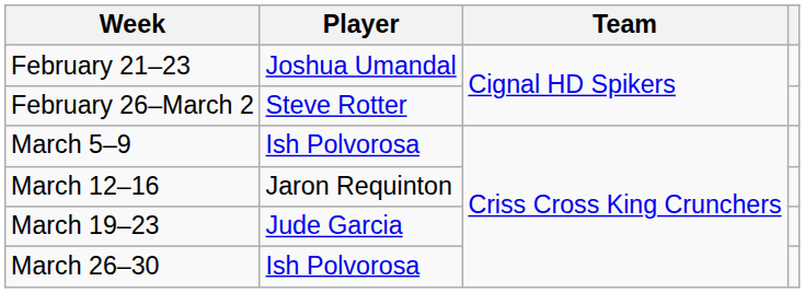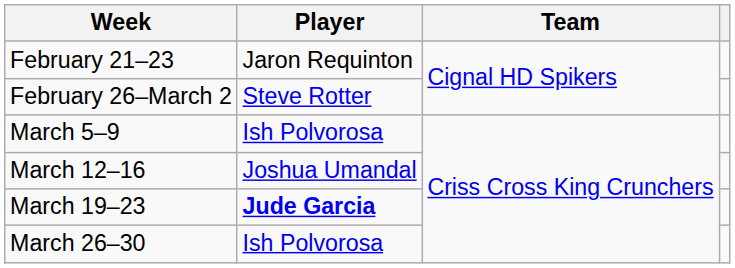 <table class="wikitable">
 <tr>
 <th>Week</th>
 <th>Player</th>
 <th>Team</th>
 <th></th>
 </tr>
 <tr>
 <td>February 21–23</td>
-<td><a href='#'>Joshua Umandal</a></td>
+<td>Jaron Requinton</td>
 <td rowspan="2"><a href='#'>Cignal HD Spikers</a></td>
 <td style="text-align:center"></td>
 </tr>
 <tr>
 <td>February 26–March 2</td>
 <td><a href='#'>Steve Rotter</a></td>
 <td style="text-align:center"></td>
 </tr>
 <tr>
 <td>March 5–9</td>
 <td><a href='#'>Ish Polvorosa</a></td>
 <td rowspan="4"><a href='#'>Criss Cross King Crunchers</a></td>
 <td style="text-align:center"></td>
 </tr>
 <tr>
 <td>March 12–16</td>
-<td>Jaron Requinton</td>
+<td><a href='#'>Joshua Umandal</a></td>
 <td style="text-align:center"></td>
 </tr>
 <tr>
 <td>March 19–23</td>
-<td><a href='#'>Jude Garcia</a></td>
+<td><strong><a href='#'>Jude Garcia</a></strong></td>
 <td style="text-align:center"></td>
 </tr>
 <tr>
 <td>March 26–30</td>
 <td><a href='#'>Ish Polvorosa</a></td>
 <td style="text-align:center"></td>
 </tr>
 </table>
